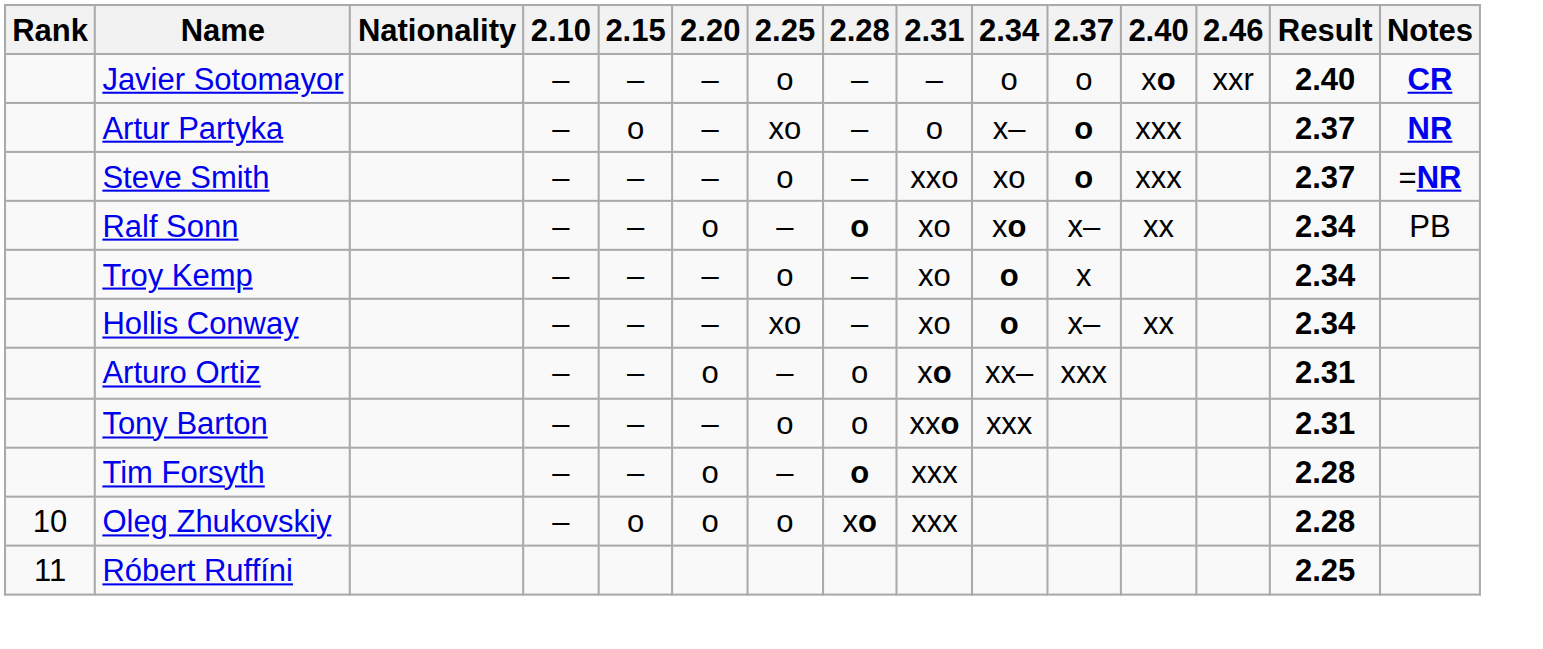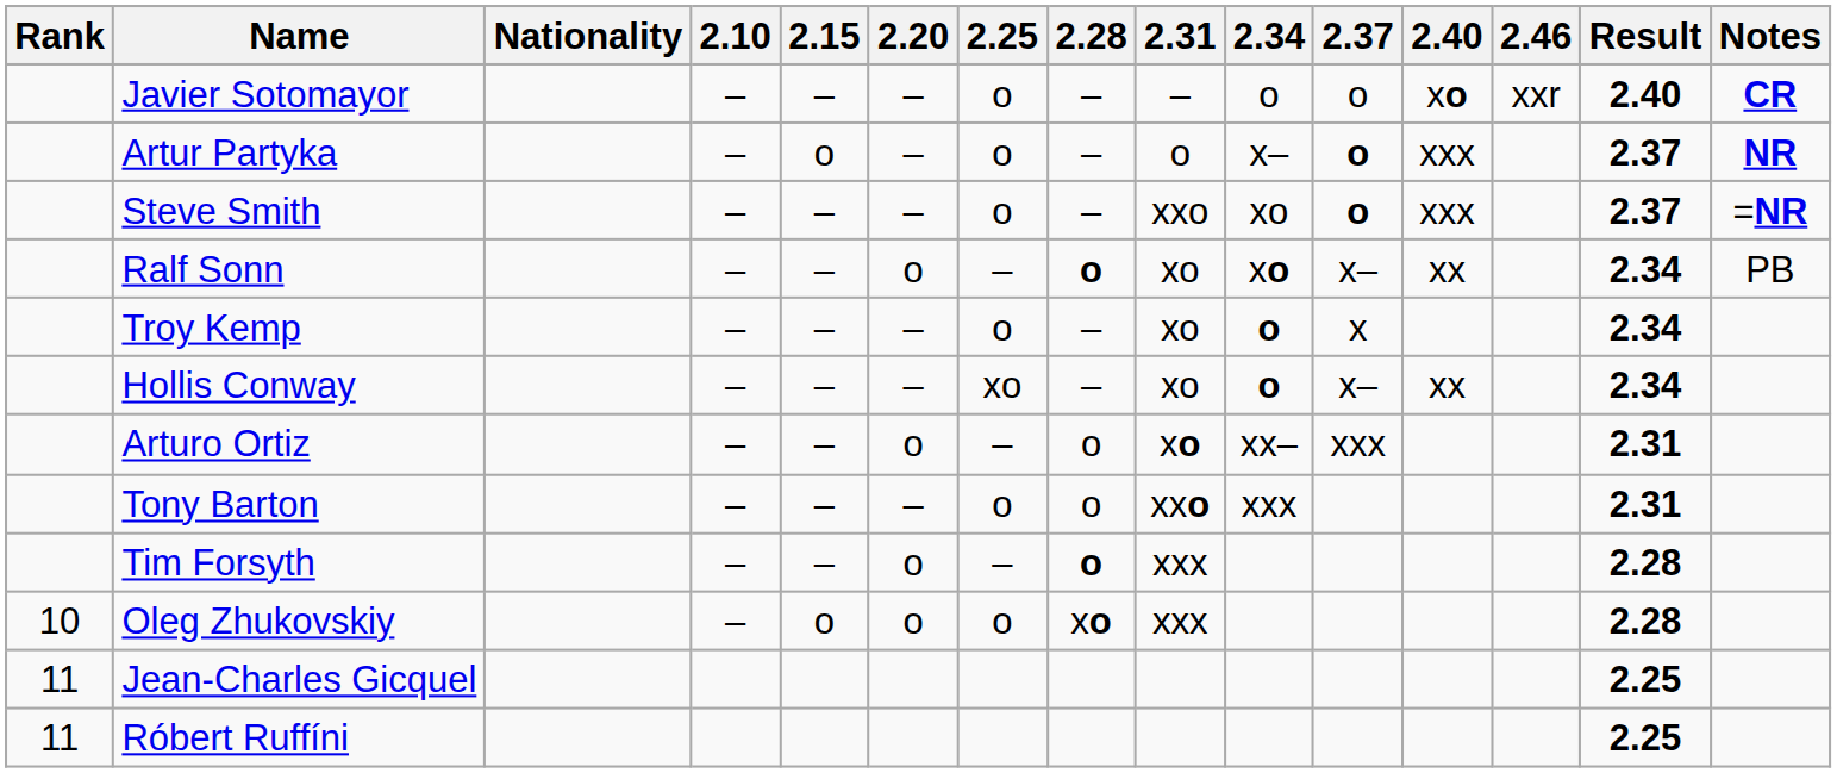 <table class="wikitable sortable" style="text-align:center;font-size:95%">
 <tr>
 <th>Rank</th>
 <th>Name</th>
 <th>Nationality</th>
 <th>2.10</th>
 <th>2.15</th>
 <th>2.20</th>
 <th>2.25</th>
 <th>2.28</th>
 <th>2.31</th>
 <th>2.34</th>
 <th>2.37</th>
 <th>2.40</th>
 <th>2.46</th>
 <th>Result</th>
 <th>Notes</th>
 </tr>
 <tr>
 <td></td>
 <td align=left><a href='#'>Javier Sotomayor</a></td>
 <td align=left></td>
 <td>–</td>
 <td>–</td>
 <td>–</td>
 <td>o</td>
 <td>–</td>
 <td>–</td>
 <td>o</td>
 <td>o</td>
 <td>x<strong>o</strong></td>
 <td>xxr</td>
 <td><strong>2.40</strong></td>
 <td><strong><a href='#'>CR</a></strong></td>
 </tr>
 <tr>
 <td></td>
 <td align=left><a href='#'>Artur Partyka</a></td>
 <td align=left></td>
 <td>–</td>
 <td>o</td>
 <td>–</td>
-<td>xo</td>
+<td>o</td>
 <td>–</td>
 <td>o</td>
 <td>x–</td>
 <td><strong>o</strong></td>
 <td>xxx</td>
 <td></td>
 <td><strong>2.37</strong></td>
 <td><strong><a href='#'>NR</a></strong></td>
 </tr>
 <tr>
 <td></td>
 <td align=left><a href='#'>Steve Smith</a></td>
 <td align=left></td>
 <td>–</td>
 <td>–</td>
 <td>–</td>
 <td>o</td>
 <td>–</td>
 <td>xxo</td>
 <td>xo</td>
 <td><strong>o</strong></td>
 <td>xxx</td>
 <td></td>
 <td><strong>2.37</strong></td>
 <td>=<strong><a href='#'>NR</a></strong></td>
 </tr>
 <tr>
 <td></td>
 <td align=left><a href='#'>Ralf Sonn</a></td>
 <td align=left></td>
 <td>–</td>
 <td>–</td>
 <td>o</td>
 <td>–</td>
 <td><strong>o</strong></td>
 <td>xo</td>
 <td>x<strong>o</strong></td>
 <td>x–</td>
 <td>xx</td>
 <td></td>
 <td><strong>2.34</strong></td>
 <td>PB</td>
 </tr>
 <tr>
 <td></td>
 <td align=left><a href='#'>Troy Kemp</a></td>
 <td align=left></td>
 <td>–</td>
 <td>–</td>
 <td>–</td>
 <td>o</td>
 <td>–</td>
 <td>xo</td>
 <td><strong>o</strong></td>
 <td>x</td>
 <td></td>
 <td></td>
 <td><strong>2.34</strong></td>
 <td></td>
 </tr>
 <tr>
 <td></td>
 <td align=left><a href='#'>Hollis Conway</a></td>
 <td align=left></td>
 <td>–</td>
 <td>–</td>
 <td>–</td>
 <td>xo</td>
 <td>–</td>
 <td>xo</td>
 <td><strong>o</strong></td>
 <td>x–</td>
 <td>xx</td>
 <td></td>
 <td><strong>2.34</strong></td>
 <td></td>
 </tr>
 <tr>
 <td></td>
 <td align=left><a href='#'>Arturo Ortiz</a></td>
 <td align=left></td>
 <td>–</td>
 <td>–</td>
 <td>o</td>
 <td>–</td>
 <td>o</td>
 <td>x<strong>o</strong></td>
 <td>xx–</td>
 <td>xxx</td>
 <td></td>
 <td></td>
 <td><strong>2.31</strong></td>
 <td></td>
 </tr>
 <tr>
 <td></td>
 <td align=left><a href='#'>Tony Barton</a></td>
 <td align=left></td>
 <td>–</td>
 <td>–</td>
 <td>–</td>
 <td>o</td>
 <td>o</td>
 <td>xx<strong>o</strong></td>
 <td>xxx</td>
 <td></td>
 <td></td>
 <td></td>
 <td><strong>2.31</strong></td>
 <td></td>
 </tr>
 <tr>
 <td></td>
 <td align=left><a href='#'>Tim Forsyth</a></td>
 <td align=left></td>
 <td>–</td>
 <td>–</td>
 <td>o</td>
 <td>–</td>
 <td><strong>o</strong></td>
 <td>xxx</td>
 <td></td>
 <td></td>
 <td></td>
 <td></td>
 <td><strong>2.28</strong></td>
 <td></td>
 </tr>
 <tr>
 <td>10</td>
 <td align=left><a href='#'>Oleg Zhukovskiy</a></td>
 <td align=left></td>
 <td>–</td>
 <td>o</td>
 <td>o</td>
 <td>o</td>
 <td>x<strong>o</strong></td>
 <td>xxx</td>
 <td></td>
 <td></td>
 <td></td>
 <td></td>
 <td><strong>2.28</strong></td>
 <td></td>
 </tr>
 <tr>
 <td>11</td>
+<td align=left><a href='#'>Jean-Charles Gicquel</a></td>
+<td align=left></td>
+<td></td>
+<td></td>
+<td></td>
+<td></td>
+<td></td>
+<td></td>
+<td></td>
+<td></td>
+<td></td>
+<td></td>
+<td><strong>2.25</strong></td>
+<td></td>
+</tr>
+<tr>
+<td>11</td>
 <td align=left><a href='#'>Róbert Ruffíni</a></td>
 <td align=left></td>
 <td></td>
 <td></td>
 <td></td>
 <td></td>
 <td></td>
 <td></td>
 <td></td>
 <td></td>
 <td></td>
 <td></td>
 <td><strong>2.25</strong></td>
 <td></td>
 </tr>
 </table>
